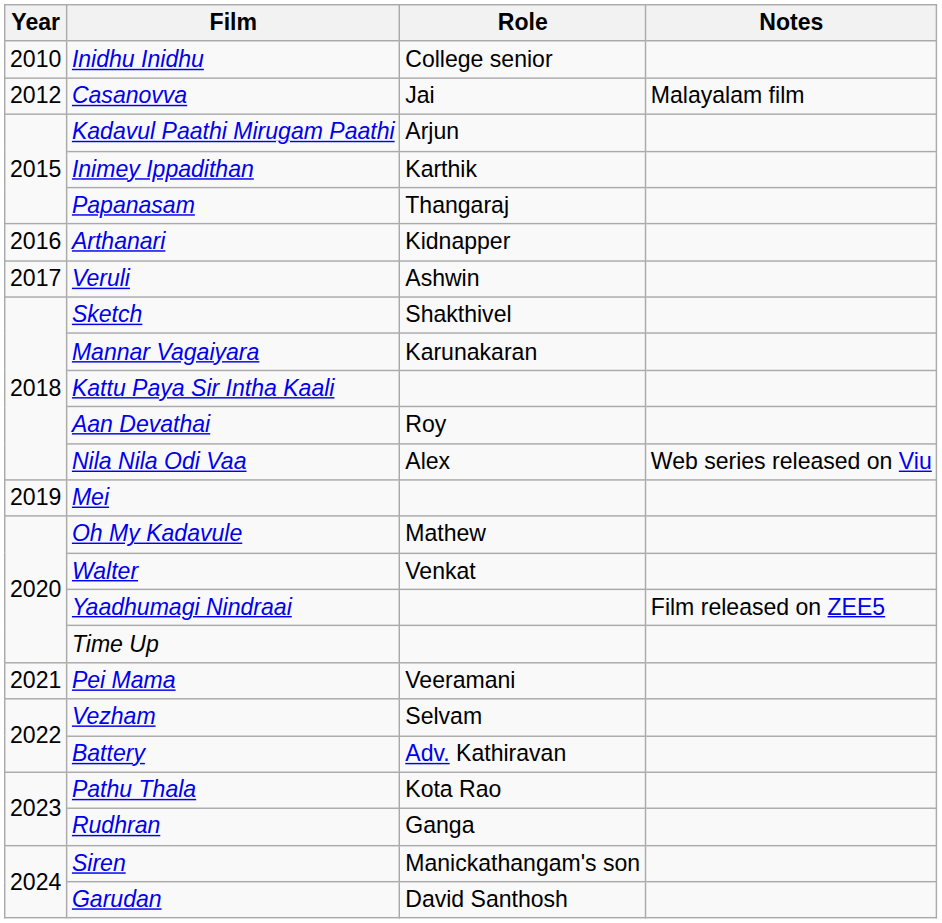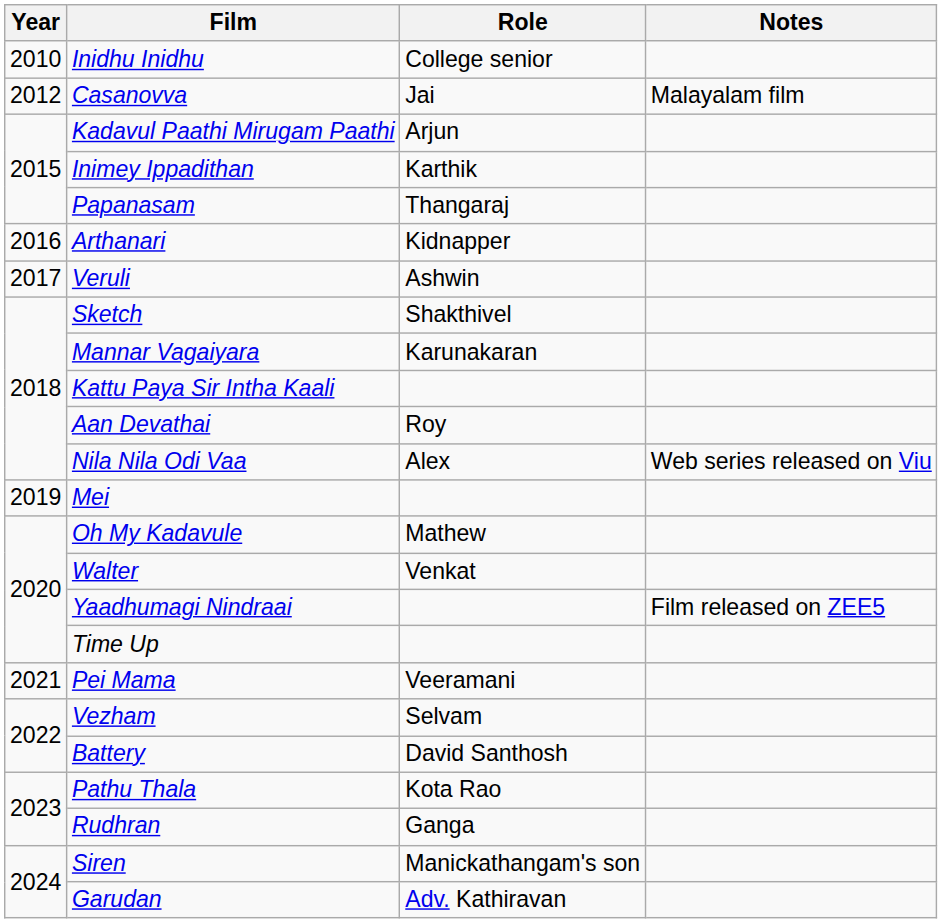 <table class="wikitable sortable">
 <tr>
 <th>Year</th>
 <th>Film</th>
 <th>Role</th>
 <th class=unsortable>Notes</th>
 </tr>
 <tr>
 <td>2010</td>
 <td><em><a href='#'>Inidhu Inidhu</a></em></td>
 <td>College senior</td>
 <td></td>
 </tr>
 <tr>
 <td>2012</td>
 <td><em><a href='#'>Casanovva</a></em></td>
 <td>Jai</td>
 <td>Malayalam film</td>
 </tr>
 <tr>
 <td rowspan="3">2015</td>
 <td><em><a href='#'>Kadavul Paathi Mirugam Paathi</a></em></td>
 <td>Arjun</td>
 <td></td>
 </tr>
 <tr>
 <td><em><a href='#'>Inimey Ippadithan</a></em></td>
 <td>Karthik</td>
 <td></td>
 </tr>
 <tr>
 <td><em><a href='#'>Papanasam</a></em></td>
 <td>Thangaraj</td>
 <td></td>
 </tr>
 <tr>
 <td>2016</td>
 <td><em><a href='#'>Arthanari</a></em></td>
 <td>Kidnapper</td>
 <td></td>
 </tr>
 <tr>
 <td>2017</td>
 <td><em><a href='#'>Veruli</a></em></td>
 <td>Ashwin</td>
 <td></td>
 </tr>
 <tr>
 <td rowspan="5">2018</td>
 <td><em><a href='#'>Sketch</a></em></td>
 <td>Shakthivel</td>
 <td></td>
 </tr>
 <tr>
 <td><em><a href='#'>Mannar Vagaiyara</a></em></td>
 <td>Karunakaran</td>
 <td></td>
 </tr>
 <tr>
 <td><em><a href='#'>Kattu Paya Sir Intha Kaali</a></em></td>
 <td></td>
 <td></td>
 </tr>
 <tr>
 <td><em><a href='#'>Aan Devathai</a></em></td>
 <td>Roy</td>
 <td></td>
 </tr>
 <tr>
 <td><em><a href='#'>Nila Nila Odi Vaa</a></em></td>
 <td>Alex</td>
 <td>Web series released on <a href='#'>Viu</a></td>
 </tr>
 <tr>
 <td>2019</td>
 <td><em><a href='#'>Mei</a></em></td>
 <td></td>
 <td></td>
 </tr>
 <tr>
 <td rowspan="4">2020</td>
 <td><em><a href='#'>Oh My Kadavule</a></em></td>
 <td>Mathew</td>
 <td></td>
 </tr>
 <tr>
 <td><em><a href='#'>Walter</a></em></td>
 <td>Venkat</td>
 <td></td>
 </tr>
 <tr>
 <td><em><a href='#'>Yaadhumagi Nindraai</a></em></td>
 <td></td>
 <td>Film released on <a href='#'>ZEE5</a></td>
 </tr>
 <tr>
 <td><em>Time Up</em></td>
 <td></td>
 <td></td>
 </tr>
 <tr>
 <td rowspan="1">2021</td>
 <td><em><a href='#'>Pei Mama</a></em></td>
 <td>Veeramani</td>
 <td></td>
 </tr>
 <tr>
 <td rowspan="2">2022</td>
 <td><em><a href='#'>Vezham</a></em></td>
 <td>Selvam</td>
 <td></td>
 </tr>
 <tr>
 <td><em><a href='#'>Battery</a></em></td>
-<td><a href='#'>Adv.</a> Kathiravan</td>
+<td>David Santhosh</td>
 <td></td>
 </tr>
 <tr>
 <td rowspan="2">2023</td>
 <td><em><a href='#'>Pathu Thala</a></em></td>
 <td>Kota Rao</td>
 <td></td>
 </tr>
 <tr>
 <td><em><a href='#'>Rudhran</a></em></td>
 <td>Ganga</td>
 <td></td>
 </tr>
 <tr>
 <td rowspan="2">2024</td>
 <td><em><a href='#'>Siren</a></em></td>
 <td>Manickathangam's son</td>
 <td></td>
 </tr>
 <tr>
 <td><em><a href='#'>Garudan</a></em></td>
-<td>David Santhosh</td>
+<td><a href='#'>Adv.</a> Kathiravan</td>
 <td></td>
 </tr>
 </table>
